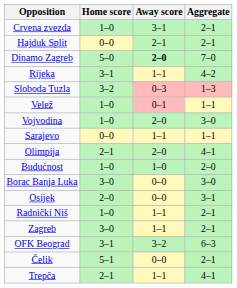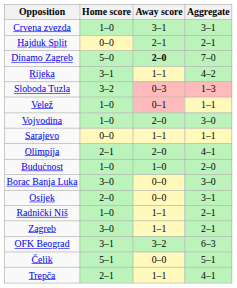 <table class="wikitable" style="text-align: center;">
 <tr>
 <th>Opposition</th>
 <th>Home score</th>
 <th>Away score</th>
 <th>Aggregate</th>
 </tr>
 <tr>
 <td><a href='#'>Crvena zvezda</a></td>
 <td style="background:#bbf3bb;">1–0</td>
 <td style="background:#bbf3bb;">3–1</td>
-<td style="background:#bbf3bb;">2–1</td>
+<td style="background:#bbf3bb;">3–1</td>
 </tr>
 <tr>
 <td><a href='#'>Hajduk Split</a></td>
 <td style="background:#fffabb;">0–0</td>
 <td style="background:#bbf3bb;">2–1</td>
 <td style="background:#bbf3bb;">2–1</td>
 </tr>
 <tr>
 <td><a href='#'>Dinamo Zagreb</a></td>
 <td style="background:#bbf3bb;">5–0</td>
 <td style="background:#bbf3bb;"><strong>2–0</strong></td>
 <td style="background:#bbf3bb;">7–0</td>
 </tr>
 <tr>
 <td><a href='#'>Rijeka</a></td>
 <td style="background:#bbf3bb;">3–1</td>
 <td style="background:#fffabb;">1–1</td>
 <td style="background:#bbf3bb;">4–2</td>
 </tr>
 <tr>
 <td><a href='#'>Sloboda Tuzla</a></td>
 <td style="background:#bbf3bb;">3–2</td>
 <td style="background:#fbb;">0–3</td>
 <td style="background:#fbb;">1–3</td>
 </tr>
 <tr>
 <td><a href='#'>Velež</a></td>
 <td style="background:#bbf3bb;">1–0</td>
 <td style="background:#fbb;">0–1</td>
 <td style="background:#fffabb;">1–1</td>
 </tr>
 <tr>
 <td><a href='#'>Vojvodina</a></td>
 <td style="background:#bbf3bb;">1–0</td>
 <td style="background:#bbf3bb;">2–0</td>
 <td style="background:#bbf3bb;">3–0</td>
 </tr>
 <tr>
 <td><a href='#'>Sarajevo</a></td>
 <td style="background:#fffabb;">0–0</td>
 <td style="background:#fffabb;">1–1</td>
 <td style="background:#fffabb;">1–1</td>
 </tr>
 <tr>
 <td><a href='#'>Olimpija</a></td>
 <td style="background:#bbf3bb;">2–1</td>
 <td style="background:#bbf3bb;">2–0</td>
 <td style="background:#bbf3bb;">4–1</td>
 </tr>
 <tr>
 <td><a href='#'>Budućnost</a></td>
 <td style="background:#bbf3bb;">1–0</td>
 <td style="background:#bbf3bb;">1–0</td>
 <td style="background:#bbf3bb;">2–0</td>
 </tr>
 <tr>
 <td><a href='#'>Borac Banja Luka</a></td>
 <td style="background:#bbf3bb;">3–0</td>
 <td style="background:#fffabb;">0–0</td>
 <td style="background:#bbf3bb;">3–0</td>
 </tr>
 <tr>
 <td><a href='#'>Osijek</a></td>
 <td style="background:#bbf3bb;">2–0</td>
 <td style="background:#fffabb;">0–0</td>
 <td style="background:#bbf3bb;">3–1</td>
 </tr>
 <tr>
 <td><a href='#'>Radnički Niš</a></td>
 <td style="background:#bbf3bb;">1–0</td>
 <td style="background:#fffabb;">1–1</td>
 <td style="background:#bbf3bb;">2–1</td>
 </tr>
 <tr>
 <td><a href='#'>Zagreb</a></td>
 <td style="background:#bbf3bb;">3–0</td>
 <td style="background:#fffabb;">1–1</td>
 <td style="background:#bbf3bb;">2–1</td>
 </tr>
 <tr>
 <td><a href='#'>OFK Beograd</a></td>
 <td style="background:#bbf3bb;">3–1</td>
 <td style="background:#bbf3bb;">3–2</td>
 <td style="background:#bbf3bb;">6–3</td>
 </tr>
 <tr>
 <td><a href='#'>Čelik</a></td>
 <td style="background:#bbf3bb;">5–1</td>
 <td style="background:#fffabb;">0–0</td>
-<td style="background:#bbf3bb;">2–1</td>
+<td style="background:#bbf3bb;">5–1</td>
 </tr>
 <tr>
 <td><a href='#'>Trepča</a></td>
 <td style="background:#bbf3bb;">2–1</td>
 <td style="background:#fffabb;">1–1</td>
 <td style="background:#bbf3bb;">4–1</td>
 </tr>
 </table>
